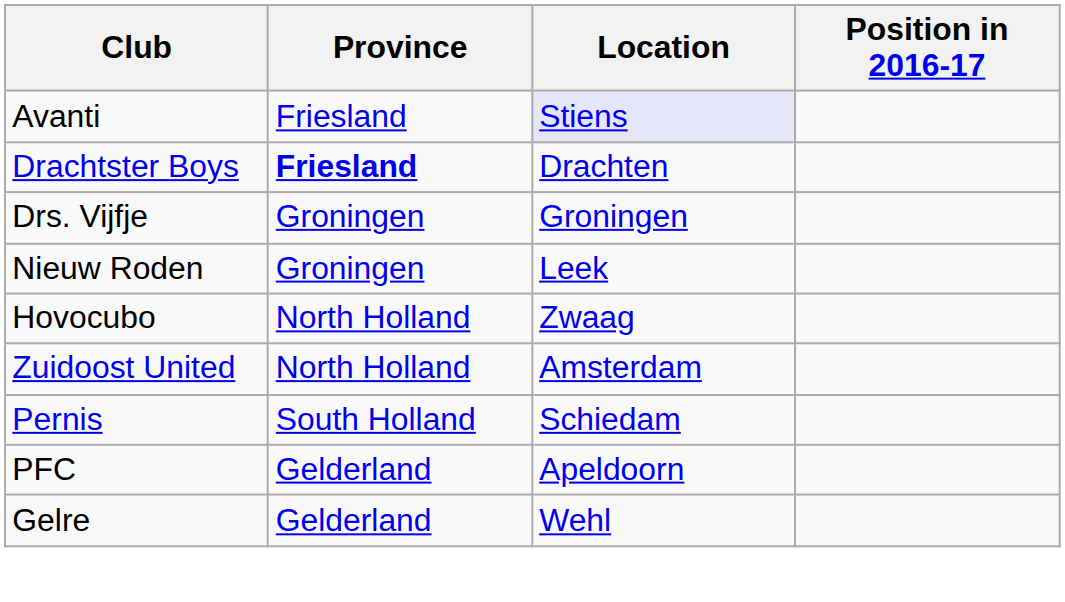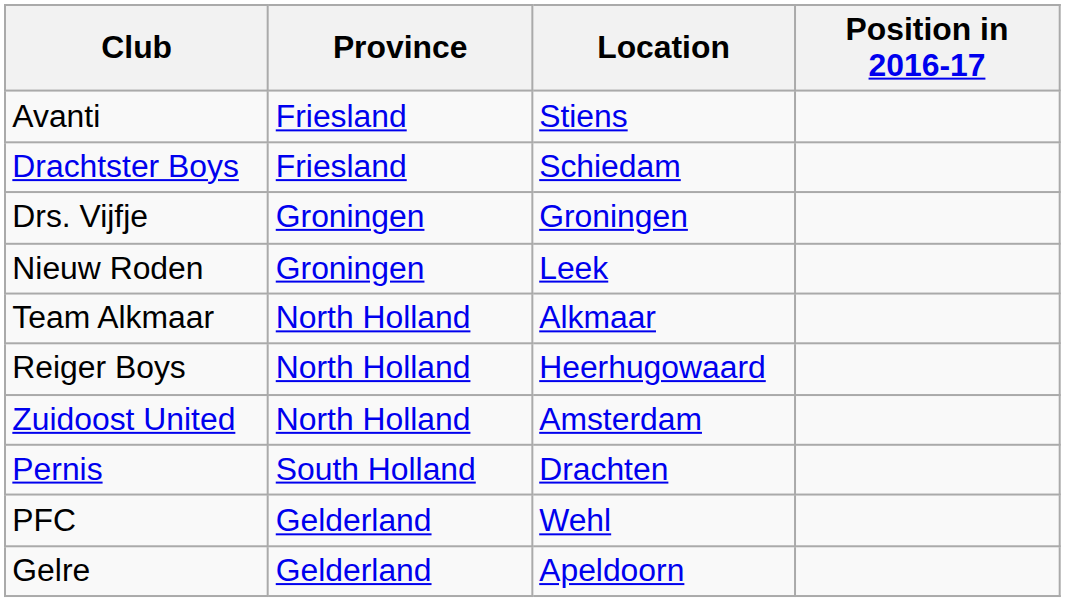 <table class="wikitable sortable">
 <tr>
 <th width=125>Club</th>
 <th width=125>Province</th>
 <th width=125>Location</th>
 <th width=125>Position in <a href='#'>2016-17</a></th>
 </tr>
 <tr>
 <td>Avanti</td>
 <td> <a href='#'>Friesland</a></td>
-<td style="background: lavender;"><a href='#'>Stiens</a></td>
+<td><a href='#'>Stiens</a></td>
 <td></td>
 </tr>
 <tr>
 <td><a href='#'>Drachtster Boys</a></td>
-<td><strong> <a href='#'>Friesland</a></strong></td>
-<td><a href='#'>Drachten</a></td>
+<td> <a href='#'>Friesland</a></td>
+<td><a href='#'>Schiedam</a></td>
 <td></td>
 </tr>
 <tr>
 <td>Drs. Vijfje</td>
 <td> <a href='#'>Groningen</a></td>
 <td><a href='#'>Groningen</a></td>
 <td></td>
 </tr>
 <tr>
 <td>Nieuw Roden</td>
 <td> <a href='#'>Groningen</a></td>
 <td><a href='#'>Leek</a></td>
 <td></td>
 </tr>
 <tr>
-<td>Hovocubo</td>
+<td>Team Alkmaar</td>
 <td> <a href='#'>North Holland</a></td>
-<td><a href='#'>Zwaag</a></td>
+<td><a href='#'>Alkmaar</a></td>
+<td></td>
+</tr>
+<tr>
+<td>Reiger Boys</td>
+<td> <a href='#'>North Holland</a></td>
+<td><a href='#'>Heerhugowaard</a></td>
 <td></td>
 </tr>
 <tr>
 <td><a href='#'>Zuidoost United</a></td>
 <td> <a href='#'>North Holland</a></td>
 <td><a href='#'>Amsterdam</a></td>
 <td></td>
 </tr>
 <tr>
 <td><a href='#'>Pernis</a></td>
 <td> <a href='#'>South Holland</a></td>
-<td><a href='#'>Schiedam</a></td>
+<td><a href='#'>Drachten</a></td>
 <td></td>
 </tr>
 <tr>
 <td>PFC</td>
 <td> <a href='#'>Gelderland</a></td>
-<td><a href='#'>Apeldoorn</a></td>
+<td><a href='#'>Wehl</a></td>
 <td></td>
 </tr>
 <tr>
 <td>Gelre</td>
 <td> <a href='#'>Gelderland</a></td>
-<td><a href='#'>Wehl</a></td>
+<td><a href='#'>Apeldoorn</a></td>
 <td></td>
 </tr>
 </table>
